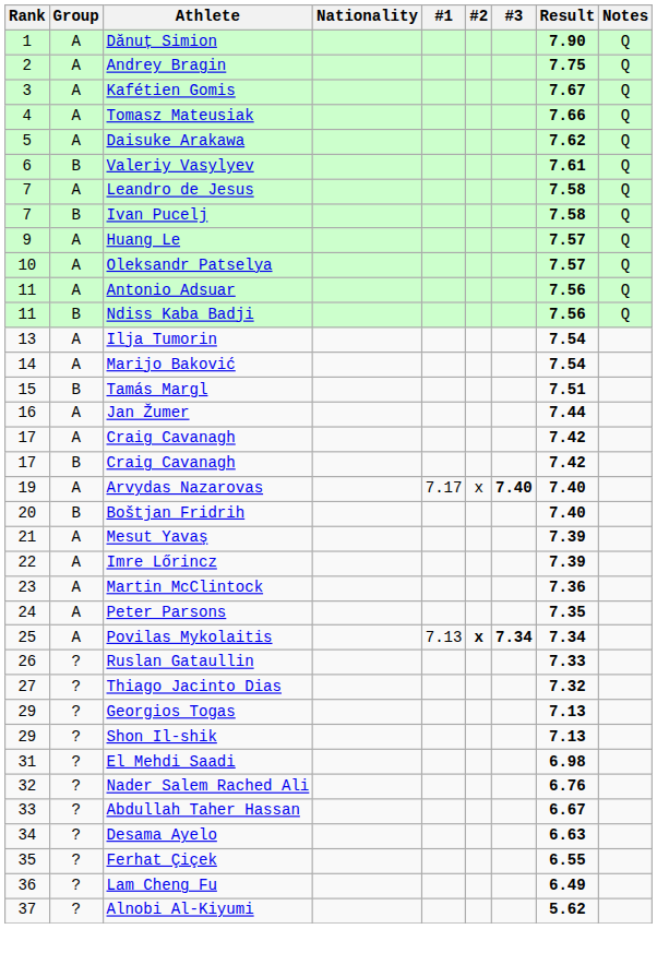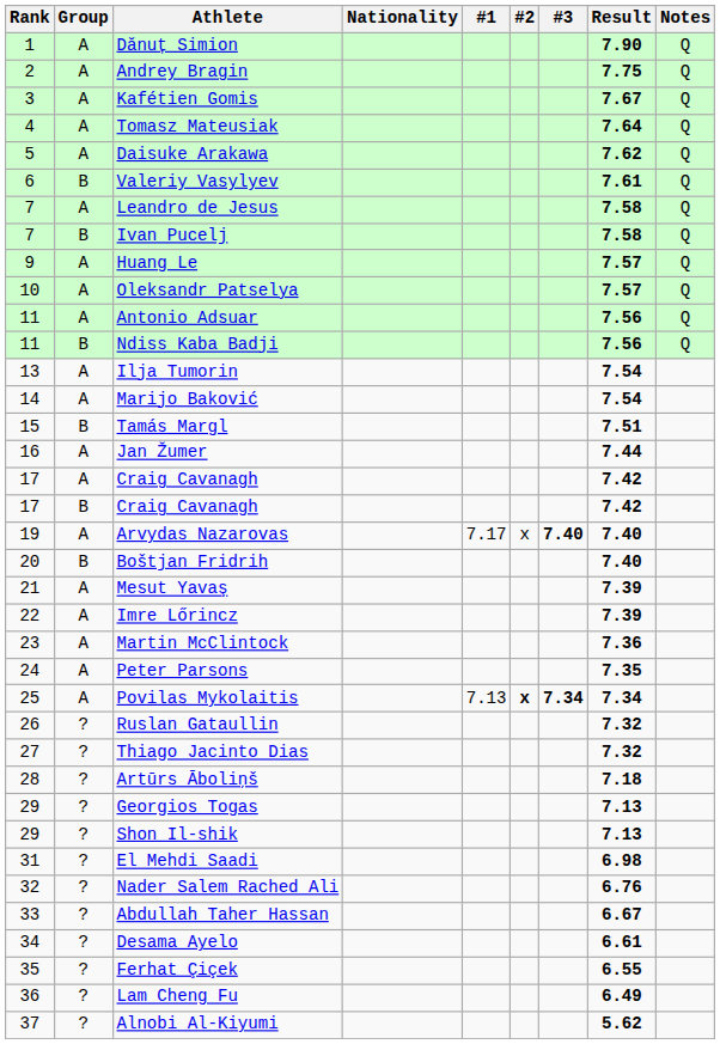 <table class="wikitable sortable" style="text-align:center;font-size:95%">
 <tr>
 <th>Rank</th>
 <th>Group</th>
 <th>Athlete</th>
 <th>Nationality</th>
 <th>#1</th>
 <th>#2</th>
 <th>#3</th>
 <th>Result</th>
 <th>Notes</th>
 </tr>
 <tr bgcolor=ccffcc>
 <td>1</td>
 <td>A</td>
 <td align="left"><a href='#'>Dănuț Simion</a></td>
 <td align=left></td>
 <td></td>
 <td></td>
 <td></td>
 <td><strong>7.90</strong></td>
 <td>Q</td>
 </tr>
 <tr bgcolor=ccffcc>
 <td>2</td>
 <td>A</td>
 <td align="left"><a href='#'>Andrey Bragin</a></td>
 <td align=left></td>
 <td></td>
 <td></td>
 <td></td>
 <td><strong>7.75</strong></td>
 <td>Q</td>
 </tr>
 <tr bgcolor=ccffcc>
 <td>3</td>
 <td>A</td>
 <td align="left"><a href='#'>Kafétien Gomis</a></td>
 <td align=left></td>
 <td></td>
 <td></td>
 <td></td>
 <td><strong>7.67</strong></td>
 <td>Q</td>
 </tr>
 <tr bgcolor=ccffcc>
 <td>4</td>
 <td>A</td>
 <td align="left"><a href='#'>Tomasz Mateusiak</a></td>
 <td align=left></td>
 <td></td>
 <td></td>
 <td></td>
-<td><strong>7.66</strong></td>
+<td><strong>7.64</strong></td>
 <td>Q</td>
 </tr>
 <tr bgcolor=ccffcc>
 <td>5</td>
 <td>A</td>
 <td align="left"><a href='#'>Daisuke Arakawa</a></td>
 <td align=left></td>
 <td></td>
 <td></td>
 <td></td>
 <td><strong>7.62</strong></td>
 <td>Q</td>
 </tr>
 <tr bgcolor=ccffcc>
 <td>6</td>
 <td>B</td>
 <td align="left"><a href='#'>Valeriy Vasylyev</a></td>
 <td align=left></td>
 <td></td>
 <td></td>
 <td></td>
 <td><strong>7.61</strong></td>
 <td>Q</td>
 </tr>
 <tr bgcolor=ccffcc>
 <td>7</td>
 <td>A</td>
 <td align="left"><a href='#'>Leandro de Jesus</a></td>
 <td align=left></td>
 <td></td>
 <td></td>
 <td></td>
 <td><strong>7.58</strong></td>
 <td>Q</td>
 </tr>
 <tr bgcolor=ccffcc>
 <td>7</td>
 <td>B</td>
 <td align="left"><a href='#'>Ivan Pucelj</a></td>
 <td align=left></td>
 <td></td>
 <td></td>
 <td></td>
 <td><strong>7.58</strong></td>
 <td>Q</td>
 </tr>
 <tr bgcolor=ccffcc>
 <td>9</td>
 <td>A</td>
 <td align="left"><a href='#'>Huang Le</a></td>
 <td align=left></td>
 <td></td>
 <td></td>
 <td></td>
 <td><strong>7.57</strong></td>
 <td>Q</td>
 </tr>
 <tr bgcolor=ccffcc>
 <td>10</td>
 <td>A</td>
 <td align="left"><a href='#'>Oleksandr Patselya</a></td>
 <td align=left></td>
 <td></td>
 <td></td>
 <td></td>
 <td><strong>7.57</strong></td>
 <td>Q</td>
 </tr>
 <tr bgcolor=ccffcc>
 <td>11</td>
 <td>A</td>
 <td align="left"><a href='#'>Antonio Adsuar</a></td>
 <td align=left></td>
 <td></td>
 <td></td>
 <td></td>
 <td><strong>7.56</strong></td>
 <td>Q</td>
 </tr>
 <tr bgcolor=ccffcc>
 <td>11</td>
 <td>B</td>
 <td align="left"><a href='#'>Ndiss Kaba Badji</a></td>
 <td align=left></td>
 <td></td>
 <td></td>
 <td></td>
 <td><strong>7.56</strong></td>
 <td>Q</td>
 </tr>
 <tr>
 <td>13</td>
 <td>A</td>
 <td align="left"><a href='#'>Ilja Tumorin</a></td>
 <td align=left></td>
 <td></td>
 <td></td>
 <td></td>
 <td><strong>7.54</strong></td>
 <td></td>
 </tr>
 <tr>
 <td>14</td>
 <td>A</td>
 <td align="left"><a href='#'>Marijo Baković</a></td>
 <td align=left></td>
 <td></td>
 <td></td>
 <td></td>
 <td><strong>7.54</strong></td>
 <td></td>
 </tr>
 <tr>
 <td>15</td>
 <td>B</td>
 <td align="left"><a href='#'>Tamás Margl</a></td>
 <td align=left></td>
 <td></td>
 <td></td>
 <td></td>
 <td><strong>7.51</strong></td>
 <td></td>
 </tr>
 <tr>
 <td>16</td>
 <td>A</td>
 <td align="left"><a href='#'>Jan Žumer</a></td>
 <td align=left></td>
 <td></td>
 <td></td>
 <td></td>
 <td><strong>7.44</strong></td>
 <td></td>
 </tr>
 <tr>
 <td>17</td>
 <td>A</td>
 <td align="left"><a href='#'>Craig Cavanagh</a></td>
 <td align=left></td>
 <td></td>
 <td></td>
 <td></td>
 <td><strong>7.42</strong></td>
 <td></td>
 </tr>
 <tr>
 <td>17</td>
 <td>B</td>
 <td align="left"><a href='#'>Craig Cavanagh</a></td>
 <td align=left></td>
 <td></td>
 <td></td>
 <td></td>
 <td><strong>7.42</strong></td>
 <td></td>
 </tr>
 <tr>
 <td>19</td>
 <td>A</td>
 <td align="left"><a href='#'>Arvydas Nazarovas</a></td>
 <td align=left></td>
 <td>7.17</td>
 <td>x</td>
 <td><strong>7.40</strong></td>
 <td><strong>7.40</strong></td>
 <td></td>
 </tr>
 <tr>
 <td>20</td>
 <td>B</td>
 <td align="left"><a href='#'>Boštjan Fridrih</a></td>
 <td align=left></td>
 <td></td>
 <td></td>
 <td></td>
 <td><strong>7.40</strong></td>
 <td></td>
 </tr>
 <tr>
 <td>21</td>
 <td>A</td>
 <td align="left"><a href='#'>Mesut Yavaş</a></td>
 <td align=left></td>
 <td></td>
 <td></td>
 <td></td>
 <td><strong>7.39</strong></td>
 <td></td>
 </tr>
 <tr>
 <td>22</td>
 <td>A</td>
 <td align="left"><a href='#'>Imre Lőrincz</a></td>
 <td align=left></td>
 <td></td>
 <td></td>
 <td></td>
 <td><strong>7.39</strong></td>
 <td></td>
 </tr>
 <tr>
 <td>23</td>
 <td>A</td>
 <td align="left"><a href='#'>Martin McClintock</a></td>
 <td align=left></td>
 <td></td>
 <td></td>
 <td></td>
 <td><strong>7.36</strong></td>
 <td></td>
 </tr>
 <tr>
 <td>24</td>
 <td>A</td>
 <td align="left"><a href='#'>Peter Parsons</a></td>
 <td align=left></td>
 <td></td>
 <td></td>
 <td></td>
 <td><strong>7.35</strong></td>
 <td></td>
 </tr>
 <tr>
 <td>25</td>
 <td>A</td>
 <td align="left"><a href='#'>Povilas Mykolaitis</a></td>
 <td align=left></td>
 <td>7.13</td>
 <td><strong>x</strong></td>
 <td><strong>7.34</strong></td>
 <td><strong>7.34</strong></td>
 <td></td>
 </tr>
 <tr>
 <td>26</td>
 <td>?</td>
 <td align="left"><a href='#'>Ruslan Gataullin</a></td>
 <td align=left></td>
 <td></td>
 <td></td>
 <td></td>
-<td><strong>7.33</strong></td>
+<td><strong>7.32</strong></td>
 <td></td>
 </tr>
 <tr>
 <td>27</td>
 <td>?</td>
 <td align="left"><a href='#'>Thiago Jacinto Dias</a></td>
 <td align=left></td>
 <td></td>
 <td></td>
 <td></td>
 <td><strong>7.32</strong></td>
+<td></td>
+</tr>
+<tr>
+<td>28</td>
+<td>?</td>
+<td align="left"><a href='#'>Artūrs Āboliņš</a></td>
+<td align=left></td>
+<td></td>
+<td></td>
+<td></td>
+<td><strong>7.18</strong></td>
 <td></td>
 </tr>
 <tr>
 <td>29</td>
 <td>?</td>
 <td align="left"><a href='#'>Georgios Togas</a></td>
 <td align=left></td>
 <td></td>
 <td></td>
 <td></td>
 <td><strong>7.13</strong></td>
 <td></td>
 </tr>
 <tr>
 <td>29</td>
 <td>?</td>
 <td align="left"><a href='#'>Shon Il-shik</a></td>
 <td align=left></td>
 <td></td>
 <td></td>
 <td></td>
 <td><strong>7.13</strong></td>
 <td></td>
 </tr>
 <tr>
 <td>31</td>
 <td>?</td>
 <td align="left"><a href='#'>El Mehdi Saadi</a></td>
 <td align=left></td>
 <td></td>
 <td></td>
 <td></td>
 <td><strong>6.98</strong></td>
 <td></td>
 </tr>
 <tr>
 <td>32</td>
 <td>?</td>
 <td align="left"><a href='#'>Nader Salem Rached Ali</a></td>
 <td align=left></td>
 <td></td>
 <td></td>
 <td></td>
 <td><strong>6.76</strong></td>
 <td></td>
 </tr>
 <tr>
 <td>33</td>
 <td>?</td>
 <td align="left"><a href='#'>Abdullah Taher Hassan</a></td>
 <td align=left></td>
 <td></td>
 <td></td>
 <td></td>
 <td><strong>6.67</strong></td>
 <td></td>
 </tr>
 <tr>
 <td>34</td>
 <td>?</td>
 <td align="left"><a href='#'>Desama Ayelo</a></td>
 <td align=left></td>
 <td></td>
 <td></td>
 <td></td>
-<td><strong>6.63</strong></td>
+<td><strong>6.61</strong></td>
 <td></td>
 </tr>
 <tr>
 <td>35</td>
 <td>?</td>
 <td align="left"><a href='#'>Ferhat Çiçek</a></td>
 <td align=left></td>
 <td></td>
 <td></td>
 <td></td>
 <td><strong>6.55</strong></td>
 <td></td>
 </tr>
 <tr>
 <td>36</td>
 <td>?</td>
 <td align="left"><a href='#'>Lam Cheng Fu</a></td>
 <td align=left></td>
 <td></td>
 <td></td>
 <td></td>
 <td><strong>6.49</strong></td>
 <td></td>
 </tr>
 <tr>
 <td>37</td>
 <td>?</td>
 <td align="left"><a href='#'>Alnobi Al-Kiyumi</a></td>
 <td align=left></td>
 <td></td>
 <td></td>
 <td></td>
 <td><strong>5.62</strong></td>
 <td></td>
 </tr>
 </table>
